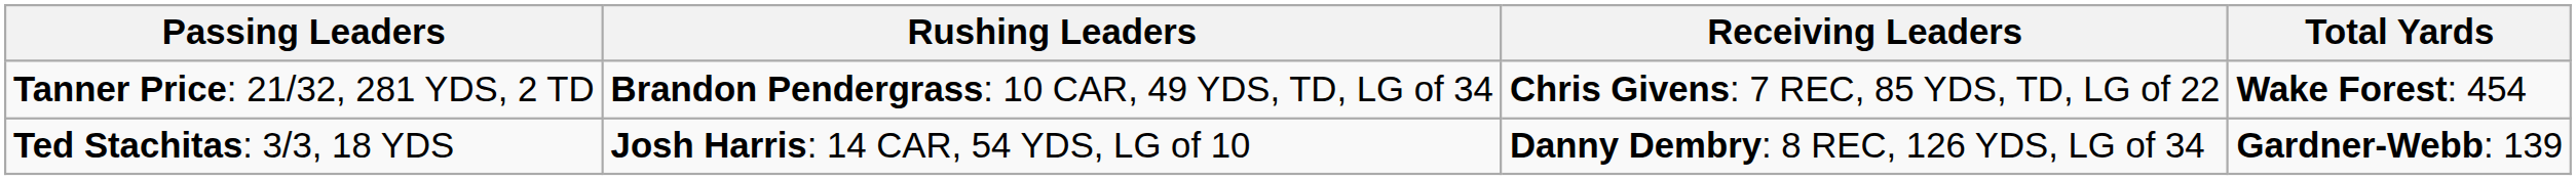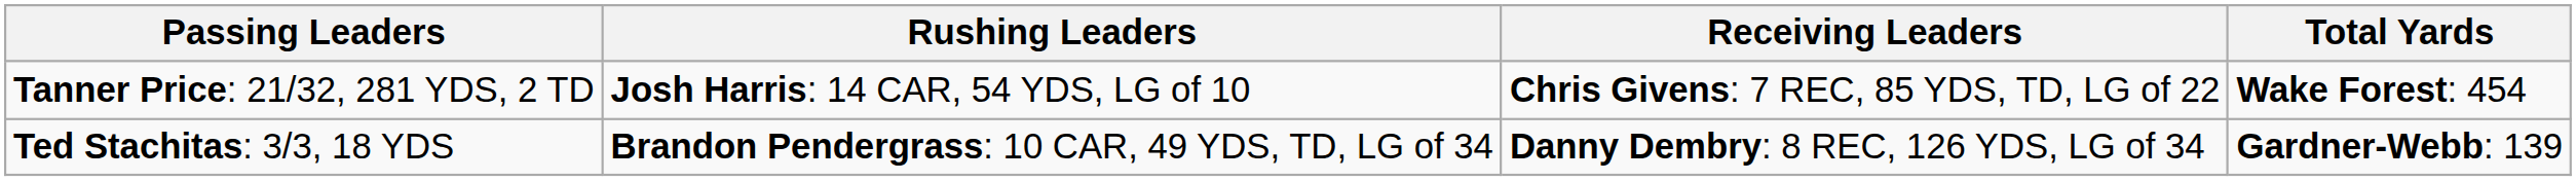 <table class="wikitable">
 <tr>
 <th>Passing Leaders</th>
 <th>Rushing Leaders</th>
 <th>Receiving Leaders</th>
 <th>Total Yards</th>
 </tr>
 <tr>
 <td><strong>Tanner Price</strong>: 21/32, 281 YDS, 2 TD</td>
-<td><strong>Brandon Pendergrass</strong>: 10 CAR, 49 YDS, TD, LG of 34</td>
+<td><strong>Josh Harris</strong>: 14 CAR, 54 YDS, LG of 10</td>
 <td><strong>Chris Givens</strong>: 7 REC, 85 YDS, TD, LG of 22</td>
 <td><strong>Wake Forest</strong>: 454</td>
 </tr>
 <tr>
 <td><strong>Ted Stachitas</strong>: 3/3, 18 YDS</td>
-<td><strong>Josh Harris</strong>: 14 CAR, 54 YDS, LG of 10</td>
+<td><strong>Brandon Pendergrass</strong>: 10 CAR, 49 YDS, TD, LG of 34</td>
 <td><strong>Danny Dembry</strong>: 8 REC, 126 YDS, LG of 34</td>
 <td><strong>Gardner-Webb</strong>: 139</td>
 </tr>
 </table>
